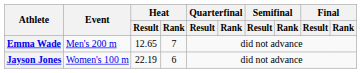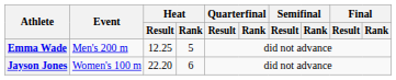 <table class=wikitable style="font-size:90%">
 <tr>
 <th scope="col" rowspan="2">Athlete</th>
 <th scope="col" rowspan="2">Event</th>
 <th scope="col" colspan="2">Heat</th>
 <th scope="col" colspan="2">Quarterfinal</th>
 <th scope="col" colspan="2">Semifinal</th>
 <th scope="col" colspan="2">Final</th>
 </tr>
 <tr style="font-size:95%">
 <th>Result</th>
 <th>Rank</th>
 <th>Result</th>
 <th>Rank</th>
 <th>Result</th>
 <th>Rank</th>
 <th>Result</th>
 <th>Rank</th>
 </tr>
 <tr align=center>
 <th scope="row" align=left><a href='#'>Emma Wade</a></th>
 <td align=left><a href='#'>Men's 200 m</a></td>
-<td>12.65</td>
-<td>7</td>
+<td>12.25</td>
+<td>5</td>
 <td colspan=6>did not advance</td>
 </tr>
 <tr align=center>
 <th scope="row" align=left><a href='#'>Jayson Jones</a></th>
 <td align=left><a href='#'>Women's 100 m</a></td>
-<td>22.19</td>
+<td>22.20</td>
 <td>6</td>
 <td colspan=6>did not advance</td>
 </tr>
 </table>
